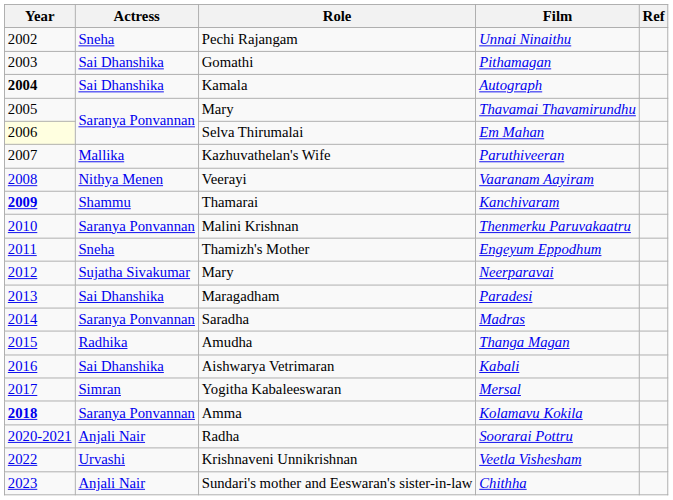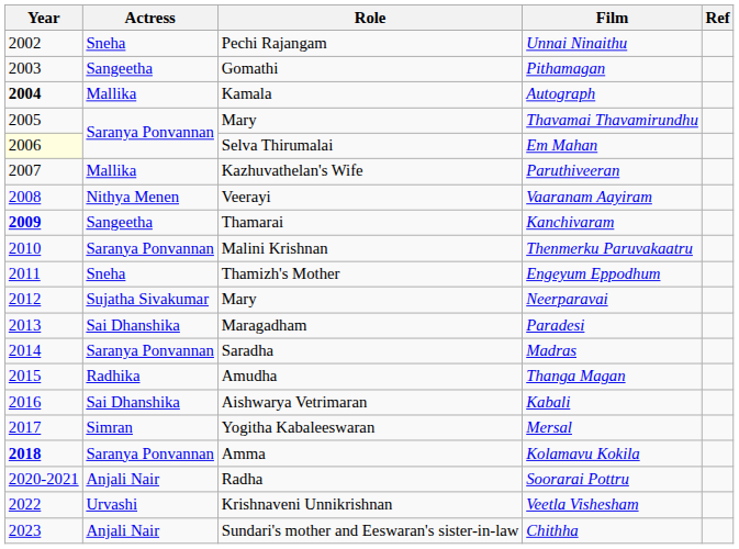 <table class="wikitable sortable">
 <tr>
 <th>Year</th>
 <th>Actress</th>
 <th>Role</th>
 <th>Film</th>
 <th>Ref</th>
 </tr>
 <tr>
 <td>2002</td>
 <td><a href='#'>Sneha</a></td>
 <td>Pechi Rajangam</td>
 <td><em><a href='#'>Unnai Ninaithu</a></em></td>
 <td></td>
 </tr>
 <tr>
 <td>2003</td>
-<td><a href='#'>Sai Dhanshika</a></td>
+<td><a href='#'>Sangeetha</a></td>
 <td>Gomathi</td>
 <td><em><a href='#'>Pithamagan</a></em></td>
 <td></td>
 </tr>
 <tr>
 <td><strong>2004</strong></td>
-<td><a href='#'>Sai Dhanshika</a></td>
+<td><a href='#'>Mallika</a></td>
 <td>Kamala</td>
 <td><em><a href='#'>Autograph</a></em></td>
 <td></td>
 </tr>
 <tr>
 <td>2005</td>
 <td rowspan="2"><a href='#'>Saranya Ponvannan</a></td>
 <td>Mary</td>
 <td><em><a href='#'>Thavamai Thavamirundhu</a></em></td>
 <td></td>
 </tr>
 <tr>
 <td style="background: lightyellow;">2006</td>
 <td>Selva Thirumalai</td>
 <td><em><a href='#'>Em Mahan</a></em></td>
 <td></td>
 </tr>
 <tr>
 <td>2007</td>
 <td><a href='#'>Mallika</a></td>
 <td>Kazhuvathelan's Wife</td>
 <td><em><a href='#'>Paruthiveeran</a></em></td>
 <td></td>
 </tr>
 <tr>
 <td><a href='#'>2008</a></td>
 <td><a href='#'>Nithya Menen</a></td>
 <td>Veerayi</td>
 <td><em><a href='#'>Vaaranam Aayiram</a> </em></td>
 <td></td>
 </tr>
 <tr>
 <td><strong><a href='#'>2009</a></strong></td>
-<td><a href='#'>Shammu</a></td>
+<td><a href='#'>Sangeetha</a></td>
 <td>Thamarai</td>
 <td><em><a href='#'>Kanchivaram</a></em></td>
 <td></td>
 </tr>
 <tr>
 <td><a href='#'>2010</a></td>
 <td><a href='#'>Saranya Ponvannan</a></td>
 <td>Malini Krishnan</td>
 <td><em><a href='#'>Thenmerku Paruvakaatru</a></em></td>
 <td></td>
 </tr>
 <tr>
 <td><a href='#'>2011</a></td>
 <td><a href='#'>Sneha</a></td>
 <td>Thamizh's Mother</td>
 <td><em><a href='#'>Engeyum Eppodhum</a></em></td>
 <td></td>
 </tr>
 <tr>
 <td><a href='#'>2012</a></td>
 <td><a href='#'>Sujatha Sivakumar</a></td>
 <td>Mary</td>
 <td><em><a href='#'>Neerparavai</a></em></td>
 <td></td>
 </tr>
 <tr>
 <td><a href='#'>2013</a></td>
 <td><a href='#'>Sai Dhanshika</a></td>
 <td>Maragadham</td>
 <td><em><a href='#'>Paradesi</a></em></td>
 <td></td>
 </tr>
 <tr>
 <td><a href='#'>2014</a></td>
 <td><a href='#'>Saranya Ponvannan</a></td>
 <td>Saradha</td>
 <td><em><a href='#'>Madras</a></em></td>
 <td></td>
 </tr>
 <tr>
 <td><a href='#'>2015</a></td>
 <td><a href='#'>Radhika</a></td>
 <td>Amudha</td>
 <td><em><a href='#'>Thanga Magan</a></em></td>
 <td></td>
 </tr>
 <tr>
 <td><a href='#'>2016</a></td>
 <td><a href='#'>Sai Dhanshika</a></td>
 <td>Aishwarya Vetrimaran</td>
 <td><em><a href='#'>Kabali</a></em></td>
 <td></td>
 </tr>
 <tr>
 <td><a href='#'>2017</a></td>
 <td><a href='#'>Simran</a></td>
 <td>Yogitha Kabaleeswaran</td>
 <td><em><a href='#'>Mersal</a></em></td>
 <td></td>
 </tr>
 <tr>
 <td><strong><a href='#'>2018</a></strong></td>
 <td><a href='#'>Saranya Ponvannan</a></td>
 <td>Amma</td>
 <td><em><a href='#'>Kolamavu Kokila</a></em></td>
 <td></td>
 </tr>
 <tr>
 <td><a href='#'>2020-2021</a></td>
 <td><a href='#'>Anjali Nair</a></td>
 <td>Radha</td>
 <td><em><a href='#'>Soorarai Pottru</a></em></td>
 <td></td>
 </tr>
 <tr>
 <td><a href='#'>2022</a></td>
 <td><a href='#'>Urvashi</a></td>
 <td>Krishnaveni Unnikrishnan</td>
 <td><em><a href='#'>Veetla Vishesham</a></em></td>
 <td></td>
 </tr>
 <tr>
 <td><a href='#'>2023</a></td>
 <td><a href='#'>Anjali Nair</a></td>
 <td>Sundari's mother and Eeswaran's sister-in-law</td>
 <td><em><a href='#'>Chithha</a></em></td>
 <td></td>
 </tr>
 </table>
